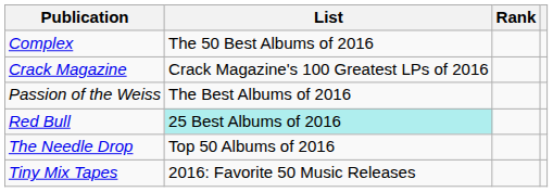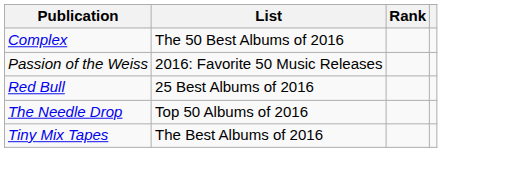 <table class="sortable wikitable">
 <tr>
 <th>Publication</th>
 <th>List</th>
 <th>Rank</th>
 <th class="unsortable"></th>
 </tr>
 <tr>
 <td><em><a href='#'>Complex</a></em></td>
 <td>The 50 Best Albums of 2016</td>
 <td></td>
 <td></td>
 </tr>
 <tr>
-<td><em><a href='#'>Crack Magazine</a></em></td>
-<td>Crack Magazine's 100 Greatest LPs of 2016</td>
-<td></td>
-<td></td>
-</tr>
-<tr>
 <td><em>Passion of the Weiss</em></td>
-<td>The Best Albums of 2016</td>
+<td>2016: Favorite 50 Music Releases</td>
 <td></td>
 <td></td>
 </tr>
 <tr>
 <td><em><a href='#'>Red Bull</a></em></td>
-<td style="background: paleturquoise;">25 Best Albums of 2016</td>
+<td>25 Best Albums of 2016</td>
 <td></td>
 <td></td>
 </tr>
 <tr>
 <td><em><a href='#'>The Needle Drop</a></em></td>
 <td>Top 50 Albums of 2016</td>
 <td></td>
 <td></td>
 </tr>
 <tr>
 <td><em><a href='#'>Tiny Mix Tapes</a></em></td>
-<td>2016: Favorite 50 Music Releases</td>
+<td>The Best Albums of 2016</td>
 <td></td>
 <td></td>
 </tr>
 </table>
